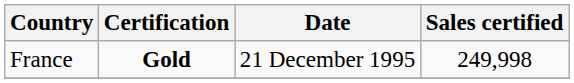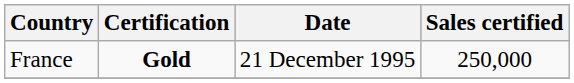 <table class="wikitable sortable">
 <tr>
 <th>Country</th>
 <th>Certification</th>
 <th>Date</th>
 <th>Sales certified</th>
 </tr>
 <tr>
 <td>France</td>
 <td align="center"><strong>Gold</strong></td>
 <td align="center">21 December 1995</td>
-<td align="center">249,998</td>
+<td align="center">250,000</td>
 </tr>
 <tr>
 </tr>
 </table>
